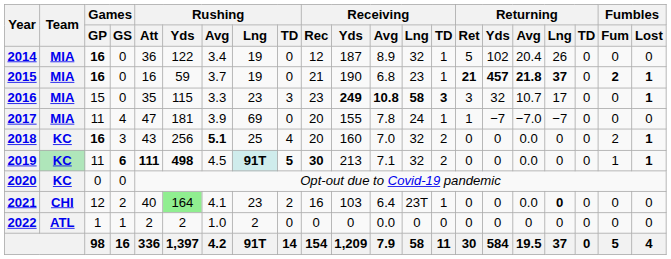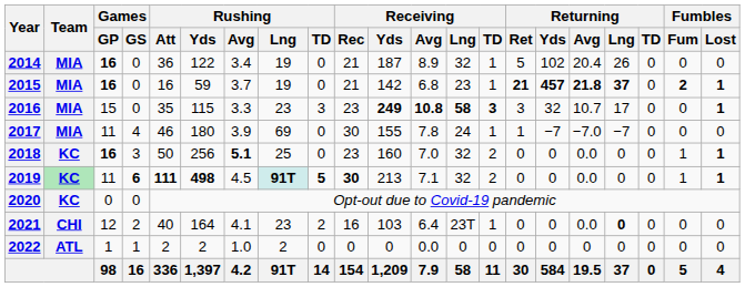 <table class="wikitable" style="text-align:center;">
 <tr>
 <th rowspan="2">Year</th>
 <th rowspan="2">Team</th>
 <th colspan="2">Games</th>
 <th colspan="5">Rushing</th>
 <th colspan="5">Receiving</th>
 <th colspan="5">Returning</th>
 <th colspan="2">Fumbles</th>
 </tr>
 <tr>
 <th>GP</th>
 <th>GS</th>
 <th>Att</th>
 <th>Yds</th>
 <th>Avg</th>
 <th>Lng</th>
 <th>TD</th>
 <th>Rec</th>
 <th>Yds</th>
 <th>Avg</th>
 <th>Lng</th>
 <th>TD</th>
 <th>Ret</th>
 <th>Yds</th>
 <th>Avg</th>
 <th>Lng</th>
 <th>TD</th>
 <th>Fum</th>
 <th>Lost</th>
 </tr>
 <tr>
 <th><a href='#'>2014</a></th>
 <th><a href='#'>MIA</a></th>
 <td><strong>16</strong></td>
 <td>0</td>
 <td>36</td>
 <td>122</td>
 <td>3.4</td>
 <td>19</td>
 <td>0</td>
-<td>12</td>
+<td>21</td>
 <td>187</td>
 <td>8.9</td>
 <td>32</td>
 <td>1</td>
 <td>5</td>
 <td>102</td>
 <td>20.4</td>
 <td>26</td>
 <td>0</td>
 <td>0</td>
 <td>0</td>
 </tr>
 <tr>
 <th><a href='#'>2015</a></th>
 <th><a href='#'>MIA</a></th>
 <td><strong>16</strong></td>
 <td>0</td>
 <td>16</td>
 <td>59</td>
 <td>3.7</td>
 <td>19</td>
 <td>0</td>
 <td>21</td>
-<td>190</td>
+<td>142</td>
 <td>6.8</td>
 <td>23</td>
 <td>1</td>
 <td><strong>21</strong></td>
 <td><strong>457</strong></td>
 <td><strong>21.8</strong></td>
 <td><strong>37</strong></td>
 <td>0</td>
 <td><strong>2</strong></td>
 <td><strong>1</strong></td>
 </tr>
 <tr>
 <th><a href='#'>2016</a></th>
 <th><a href='#'>MIA</a></th>
 <td>15</td>
 <td>0</td>
 <td>35</td>
 <td>115</td>
 <td>3.3</td>
 <td>23</td>
 <td>3</td>
 <td>23</td>
 <td><strong>249</strong></td>
 <td><strong>10.8</strong></td>
 <td><strong>58</strong></td>
 <td><strong>3</strong></td>
 <td>3</td>
 <td>32</td>
 <td>10.7</td>
 <td>17</td>
 <td>0</td>
 <td>0</td>
 <td><strong>1</strong></td>
 </tr>
 <tr>
 <th><a href='#'>2017</a></th>
 <th><a href='#'>MIA</a></th>
 <td>11</td>
 <td>4</td>
-<td>47</td>
-<td>181</td>
+<td>46</td>
+<td>180</td>
 <td>3.9</td>
 <td>69</td>
 <td>0</td>
-<td>20</td>
+<td>30</td>
 <td>155</td>
 <td>7.8</td>
 <td>24</td>
 <td>1</td>
 <td>1</td>
 <td>−7</td>
 <td>−7.0</td>
 <td>−7</td>
 <td>0</td>
 <td>0</td>
 <td>0</td>
 </tr>
 <tr>
 <th><a href='#'>2018</a></th>
 <th><a href='#'>KC</a></th>
 <td><strong>16</strong></td>
 <td>3</td>
-<td>43</td>
+<td>50</td>
 <td>256</td>
 <td><strong>5.1</strong></td>
 <td>25</td>
-<td>4</td>
-<td>20</td>
+<td>0</td>
+<td>23</td>
 <td>160</td>
 <td>7.0</td>
 <td>32</td>
 <td>2</td>
 <td>0</td>
 <td>0</td>
 <td>0.0</td>
 <td>0</td>
 <td>0</td>
-<td>2</td>
+<td>1</td>
 <td><strong>1</strong></td>
 </tr>
 <tr>
 <th><a href='#'>2019</a></th>
 <th style="background:#afe6ba; width:3em;"><a href='#'>KC</a></th>
 <td>11</td>
 <td><strong>6</strong></td>
 <td><strong>111</strong></td>
 <td><strong>498</strong></td>
 <td>4.5</td>
 <td style="background:#cfecec; width:3em;"><strong>91T</strong></td>
 <td><strong>5</strong></td>
 <td><strong>30</strong></td>
 <td>213</td>
 <td>7.1</td>
 <td>32</td>
 <td>2</td>
 <td>0</td>
 <td>0</td>
 <td>0.0</td>
 <td>0</td>
 <td>0</td>
 <td>1</td>
 <td><strong>1</strong></td>
 </tr>
 <tr>
 <th><a href='#'>2020</a></th>
 <th><a href='#'>KC</a></th>
 <td>0</td>
 <td>0</td>
 <td colspan="17"><em>Opt-out due to <a href='#'>Covid-19</a> pandemic</em></td>
 </tr>
 <tr>
 <th><a href='#'>2021</a></th>
 <th><a href='#'>CHI</a></th>
 <td>12</td>
 <td>2</td>
 <td>40</td>
-<td style="background: lightgreen;">164</td>
+<td>164</td>
 <td>4.1</td>
 <td>23</td>
 <td>2</td>
 <td>16</td>
 <td>103</td>
 <td>6.4</td>
 <td>23T</td>
 <td>1</td>
 <td>0</td>
 <td>0</td>
 <td>0.0</td>
 <td><strong>0</strong></td>
 <td>0</td>
 <td>0</td>
 <td>0</td>
 </tr>
 <tr>
 <th><a href='#'>2022</a></th>
 <th><a href='#'>ATL</a></th>
 <td>1</td>
 <td>1</td>
 <td>2</td>
 <td>2</td>
 <td>1.0</td>
 <td>2</td>
 <td>0</td>
 <td>0</td>
 <td>0</td>
 <td>0.0</td>
 <td>0</td>
 <td>0</td>
 <td>0</td>
 <td>0</td>
 <td>0</td>
 <td>0</td>
 <td>0</td>
 <td>0</td>
 <td>0</td>
 </tr>
 <tr>
 <th colspan="2"></th>
 <th>98</th>
 <th>16</th>
 <th>336</th>
 <th>1,397</th>
 <th>4.2</th>
 <th>91T</th>
 <th>14</th>
 <th>154</th>
 <th>1,209</th>
 <th>7.9</th>
 <th>58</th>
 <th>11</th>
 <th>30</th>
 <th>584</th>
 <th>19.5</th>
 <th>37</th>
 <th>0</th>
 <th>5</th>
 <th>4</th>
 </tr>
 </table>
